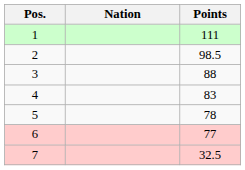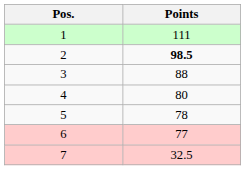 <table class="wikitable gauche" cellspacing="1" style="width:300px;">
 <tr style="background:#efefef; text-align:center;">
 <th style="width:70px;">Pos.</th>
-<th>Nation</th>
 <th style="width:70px;">Points</th>
 </tr>
 <tr style="vertical-align:top; text-align:center; background:#ccffcc;">
 <td>1</td>
-<td style="text-align:left;"></td>
 <td>111</td>
 </tr>
 <tr style="vertical-align:top; text-align:center;">
 <td>2</td>
-<td style="text-align:left;"></td>
-<td>98.5</td>
+<td><strong>98.5</strong></td>
 </tr>
 <tr style="vertical-align:top; text-align:center;">
 <td>3</td>
-<td style="text-align:left;"></td>
 <td>88</td>
 </tr>
 <tr style="vertical-align:top; text-align:center;">
 <td>4</td>
-<td style="text-align:left;"></td>
-<td>83</td>
+<td>80</td>
 </tr>
 <tr style="vertical-align:top; text-align:center;">
 <td>5</td>
-<td style="text-align:left;"></td>
 <td>78</td>
 </tr>
 <tr style="vertical-align:top; text-align:center; background:#ffcccc;">
 <td>6</td>
-<td style="text-align:left;"></td>
 <td>77</td>
 </tr>
 <tr style="vertical-align:top; text-align:center; background:#ffcccc;">
 <td>7</td>
-<td style="text-align:left;"></td>
 <td>32.5</td>
 </tr>
 </table>
